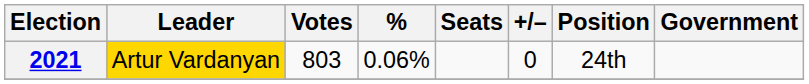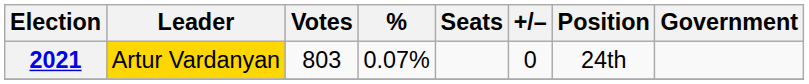 <table class="wikitable" style="text-align: center;">
 <tr>
 <th>Election</th>
 <th>Leader</th>
 <th>Votes</th>
 <th>%</th>
 <th>Seats</th>
 <th>+/–</th>
 <th>Position</th>
 <th>Government</th>
 </tr>
 <tr>
 <th rowspan="1"><a href='#'>2021</a></th>
 <td rowspan="1" style="background: gold;">Artur Vardanyan</td>
 <td rowspan="1">803</td>
-<td rowspan="1">0.06%</td>
+<td rowspan="1">0.07%</td>
 <td rowspan="1"></td>
 <td rowspan="1"> 0</td>
 <td rowspan="1"> 24th</td>
 <td></td>
 </tr>
 <tr>
 </tr>
 </table>
